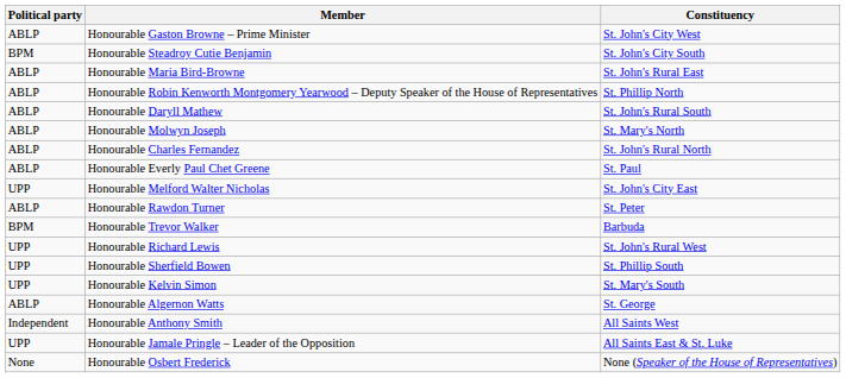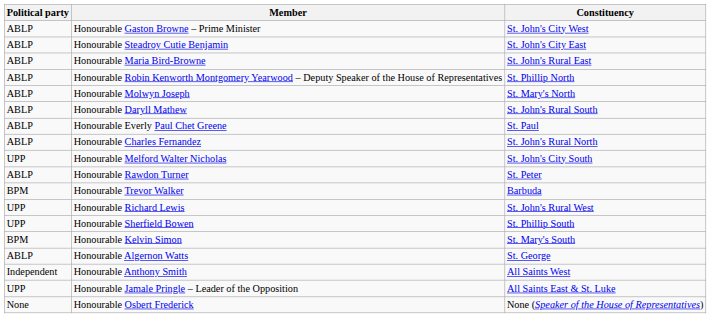 <table class="wikitable">
 <tr>
 <th>Political party</th>
 <th>Member</th>
 <th>Constituency</th>
 </tr>
 <tr>
 <td>ABLP</td>
 <td>Honourable <a href='#'>Gaston Browne</a> – Prime Minister</td>
 <td><a href='#'>St. John's City West</a></td>
 </tr>
 <tr>
-<td>BPM</td>
+<td>ABLP</td>
 <td>Honourable <a href='#'>Steadroy Cutie Benjamin</a></td>
-<td><a href='#'>St. John's City South</a></td>
+<td><a href='#'>St. John's City East</a></td>
 </tr>
 <tr>
 <td>ABLP</td>
 <td>Honourable <a href='#'>Maria Bird-Browne</a></td>
 <td><a href='#'>St. John's Rural East</a></td>
 </tr>
 <tr>
 <td>ABLP</td>
 <td>Honourable <a href='#'>Robin Kenworth Montgomery Yearwood</a> – Deputy Speaker of the House of Representatives</td>
 <td><a href='#'>St. Phillip North</a></td>
 </tr>
 <tr>
 <td>ABLP</td>
+<td>Honourable <a href='#'>Molwyn Joseph</a></td>
+<td><a href='#'>St. Mary's North</a></td>
+</tr>
+<tr>
+<td>ABLP</td>
 <td>Honourable <a href='#'>Daryll Mathew</a></td>
 <td><a href='#'>St. John's Rural South</a></td>
 </tr>
 <tr>
 <td>ABLP</td>
-<td>Honourable <a href='#'>Molwyn Joseph</a></td>
-<td><a href='#'>St. Mary's North</a></td>
+<td>Honourable Everly <a href='#'>Paul Chet Greene</a></td>
+<td><a href='#'>St. Paul</a></td>
 </tr>
 <tr>
 <td>ABLP</td>
 <td>Honourable <a href='#'>Charles Fernandez</a></td>
 <td><a href='#'>St. John's Rural North</a></td>
 </tr>
 <tr>
-<td>ABLP</td>
-<td>Honourable Everly <a href='#'>Paul Chet Greene</a></td>
-<td><a href='#'>St. Paul</a></td>
-</tr>
-<tr>
 <td>UPP</td>
 <td>Honourable <a href='#'>Melford Walter Nicholas</a></td>
-<td><a href='#'>St. John's City East</a></td>
+<td><a href='#'>St. John's City South</a></td>
 </tr>
 <tr>
 <td>ABLP</td>
 <td>Honourable <a href='#'>Rawdon Turner</a></td>
 <td><a href='#'>St. Peter</a></td>
 </tr>
 <tr>
 <td>BPM</td>
 <td>Honourable <a href='#'>Trevor Walker</a></td>
 <td><a href='#'>Barbuda</a></td>
 </tr>
 <tr>
 <td>UPP</td>
 <td>Honourable <a href='#'>Richard Lewis</a></td>
 <td><a href='#'>St. John's Rural West</a></td>
 </tr>
 <tr>
 <td>UPP</td>
 <td>Honourable <a href='#'>Sherfield Bowen</a></td>
 <td><a href='#'>St. Phillip South</a></td>
 </tr>
 <tr>
-<td>UPP</td>
+<td>BPM</td>
 <td>Honourable <a href='#'>Kelvin Simon</a></td>
 <td><a href='#'>St. Mary's South</a></td>
 </tr>
 <tr>
 <td>ABLP</td>
 <td>Honourable <a href='#'>Algernon Watts</a></td>
 <td><a href='#'>St. George</a></td>
 </tr>
 <tr>
 <td>Independent</td>
 <td>Honourable <a href='#'>Anthony Smith</a></td>
 <td><a href='#'>All Saints West</a></td>
 </tr>
 <tr>
 <td>UPP</td>
 <td>Honourable <a href='#'>Jamale Pringle</a> – Leader of the Opposition</td>
 <td><a href='#'>All Saints East & St. Luke</a></td>
 </tr>
 <tr>
 <td>None</td>
 <td>Honourable <a href='#'>Osbert Frederick</a></td>
 <td>None (<a href='#'><em>Speaker of the House of Representatives</em></a>)</td>
 </tr>
 </table>
